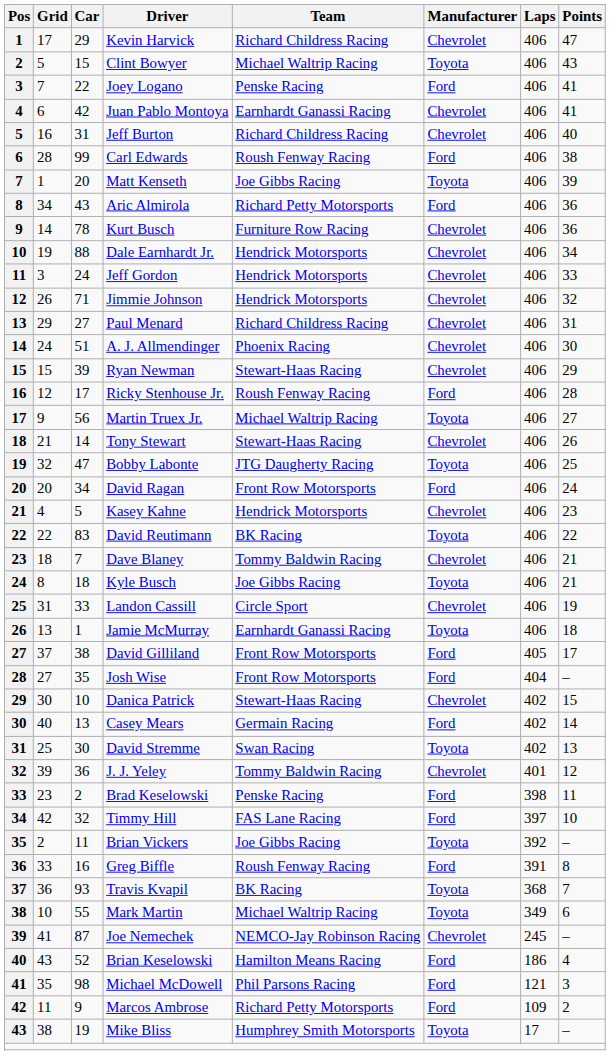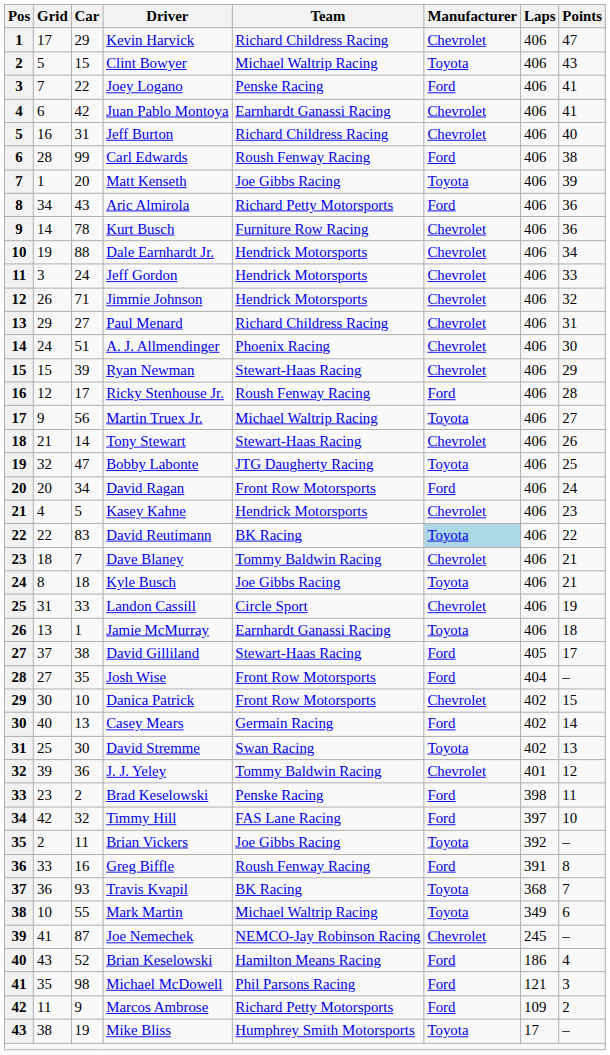 <table class="wikitable" border="1">
 <tr>
 <th>Pos</th>
 <th>Grid</th>
 <th>Car</th>
 <th>Driver</th>
 <th>Team</th>
 <th>Manufacturer</th>
 <th>Laps</th>
 <th>Points</th>
 </tr>
 <tr>
 <th>1</th>
 <td>17</td>
 <td>29</td>
 <td><a href='#'>Kevin Harvick</a></td>
 <td><a href='#'>Richard Childress Racing</a></td>
 <td><a href='#'>Chevrolet</a></td>
 <td>406</td>
 <td>47</td>
 </tr>
 <tr>
 <th>2</th>
 <td>5</td>
 <td>15</td>
 <td><a href='#'>Clint Bowyer</a></td>
 <td><a href='#'>Michael Waltrip Racing</a></td>
 <td><a href='#'>Toyota</a></td>
 <td>406</td>
 <td>43</td>
 </tr>
 <tr>
 <th>3</th>
 <td>7</td>
 <td>22</td>
 <td><a href='#'>Joey Logano</a></td>
 <td><a href='#'>Penske Racing</a></td>
 <td><a href='#'>Ford</a></td>
 <td>406</td>
 <td>41</td>
 </tr>
 <tr>
 <th>4</th>
 <td>6</td>
 <td>42</td>
 <td><a href='#'>Juan Pablo Montoya</a></td>
 <td><a href='#'>Earnhardt Ganassi Racing</a></td>
 <td><a href='#'>Chevrolet</a></td>
 <td>406</td>
 <td>41</td>
 </tr>
 <tr>
 <th>5</th>
 <td>16</td>
 <td>31</td>
 <td><a href='#'>Jeff Burton</a></td>
 <td><a href='#'>Richard Childress Racing</a></td>
 <td><a href='#'>Chevrolet</a></td>
 <td>406</td>
 <td>40</td>
 </tr>
 <tr>
 <th>6</th>
 <td>28</td>
 <td>99</td>
 <td><a href='#'>Carl Edwards</a></td>
 <td><a href='#'>Roush Fenway Racing</a></td>
 <td><a href='#'>Ford</a></td>
 <td>406</td>
 <td>38</td>
 </tr>
 <tr>
 <th>7</th>
 <td>1</td>
 <td>20</td>
 <td><a href='#'>Matt Kenseth</a></td>
 <td><a href='#'>Joe Gibbs Racing</a></td>
 <td><a href='#'>Toyota</a></td>
 <td>406</td>
 <td>39</td>
 </tr>
 <tr>
 <th>8</th>
 <td>34</td>
 <td>43</td>
 <td><a href='#'>Aric Almirola</a></td>
 <td><a href='#'>Richard Petty Motorsports</a></td>
 <td><a href='#'>Ford</a></td>
 <td>406</td>
 <td>36</td>
 </tr>
 <tr>
 <th>9</th>
 <td>14</td>
 <td>78</td>
 <td><a href='#'>Kurt Busch</a></td>
 <td><a href='#'>Furniture Row Racing</a></td>
 <td><a href='#'>Chevrolet</a></td>
 <td>406</td>
 <td>36</td>
 </tr>
 <tr>
 <th>10</th>
 <td>19</td>
 <td>88</td>
 <td><a href='#'>Dale Earnhardt Jr.</a></td>
 <td><a href='#'>Hendrick Motorsports</a></td>
 <td><a href='#'>Chevrolet</a></td>
 <td>406</td>
 <td>34</td>
 </tr>
 <tr>
 <th>11</th>
 <td>3</td>
 <td>24</td>
 <td><a href='#'>Jeff Gordon</a></td>
 <td><a href='#'>Hendrick Motorsports</a></td>
 <td><a href='#'>Chevrolet</a></td>
 <td>406</td>
 <td>33</td>
 </tr>
 <tr>
 <th>12</th>
 <td>26</td>
 <td>71</td>
 <td><a href='#'>Jimmie Johnson</a></td>
 <td><a href='#'>Hendrick Motorsports</a></td>
 <td><a href='#'>Chevrolet</a></td>
 <td>406</td>
 <td>32</td>
 </tr>
 <tr>
 <th>13</th>
 <td>29</td>
 <td>27</td>
 <td><a href='#'>Paul Menard</a></td>
 <td><a href='#'>Richard Childress Racing</a></td>
 <td><a href='#'>Chevrolet</a></td>
 <td>406</td>
 <td>31</td>
 </tr>
 <tr>
 <th>14</th>
 <td>24</td>
 <td>51</td>
 <td><a href='#'>A. J. Allmendinger</a></td>
 <td><a href='#'>Phoenix Racing</a></td>
 <td><a href='#'>Chevrolet</a></td>
 <td>406</td>
 <td>30</td>
 </tr>
 <tr>
 <th>15</th>
 <td>15</td>
 <td>39</td>
 <td><a href='#'>Ryan Newman</a></td>
 <td><a href='#'>Stewart-Haas Racing</a></td>
 <td><a href='#'>Chevrolet</a></td>
 <td>406</td>
 <td>29</td>
 </tr>
 <tr>
 <th>16</th>
 <td>12</td>
 <td>17</td>
 <td><a href='#'>Ricky Stenhouse Jr.</a></td>
 <td><a href='#'>Roush Fenway Racing</a></td>
 <td><a href='#'>Ford</a></td>
 <td>406</td>
 <td>28</td>
 </tr>
 <tr>
 <th>17</th>
 <td>9</td>
 <td>56</td>
 <td><a href='#'>Martin Truex Jr.</a></td>
 <td><a href='#'>Michael Waltrip Racing</a></td>
 <td><a href='#'>Toyota</a></td>
 <td>406</td>
 <td>27</td>
 </tr>
 <tr>
 <th>18</th>
 <td>21</td>
 <td>14</td>
 <td><a href='#'>Tony Stewart</a></td>
 <td><a href='#'>Stewart-Haas Racing</a></td>
 <td><a href='#'>Chevrolet</a></td>
 <td>406</td>
 <td>26</td>
 </tr>
 <tr>
 <th>19</th>
 <td>32</td>
 <td>47</td>
 <td><a href='#'>Bobby Labonte</a></td>
 <td><a href='#'>JTG Daugherty Racing</a></td>
 <td><a href='#'>Toyota</a></td>
 <td>406</td>
 <td>25</td>
 </tr>
 <tr>
 <th>20</th>
 <td>20</td>
 <td>34</td>
 <td><a href='#'>David Ragan</a></td>
 <td><a href='#'>Front Row Motorsports</a></td>
 <td><a href='#'>Ford</a></td>
 <td>406</td>
 <td>24</td>
 </tr>
 <tr>
 <th>21</th>
 <td>4</td>
 <td>5</td>
 <td><a href='#'>Kasey Kahne</a></td>
 <td><a href='#'>Hendrick Motorsports</a></td>
 <td><a href='#'>Chevrolet</a></td>
 <td>406</td>
 <td>23</td>
 </tr>
 <tr>
 <th>22</th>
 <td>22</td>
 <td>83</td>
 <td><a href='#'>David Reutimann</a></td>
 <td><a href='#'>BK Racing</a></td>
-<td><a href='#'>Toyota</a></td>
+<td style="background: lightblue;"><a href='#'>Toyota</a></td>
 <td>406</td>
 <td>22</td>
 </tr>
 <tr>
 <th>23</th>
 <td>18</td>
 <td>7</td>
 <td><a href='#'>Dave Blaney</a></td>
 <td><a href='#'>Tommy Baldwin Racing</a></td>
 <td><a href='#'>Chevrolet</a></td>
 <td>406</td>
 <td>21</td>
 </tr>
 <tr>
 <th>24</th>
 <td>8</td>
 <td>18</td>
 <td><a href='#'>Kyle Busch</a></td>
 <td><a href='#'>Joe Gibbs Racing</a></td>
 <td><a href='#'>Toyota</a></td>
 <td>406</td>
 <td>21</td>
 </tr>
 <tr>
 <th>25</th>
 <td>31</td>
 <td>33</td>
 <td><a href='#'>Landon Cassill</a></td>
 <td><a href='#'>Circle Sport</a></td>
 <td><a href='#'>Chevrolet</a></td>
 <td>406</td>
 <td>19</td>
 </tr>
 <tr>
 <th>26</th>
 <td>13</td>
 <td>1</td>
 <td><a href='#'>Jamie McMurray</a></td>
 <td><a href='#'>Earnhardt Ganassi Racing</a></td>
 <td><a href='#'>Toyota</a></td>
 <td>406</td>
 <td>18</td>
 </tr>
 <tr>
 <th>27</th>
 <td>37</td>
 <td>38</td>
 <td><a href='#'>David Gilliland</a></td>
-<td><a href='#'>Front Row Motorsports</a></td>
+<td><a href='#'>Stewart-Haas Racing</a></td>
 <td><a href='#'>Ford</a></td>
 <td>405</td>
 <td>17</td>
 </tr>
 <tr>
 <th>28</th>
 <td>27</td>
 <td>35</td>
 <td><a href='#'>Josh Wise</a></td>
 <td><a href='#'>Front Row Motorsports</a></td>
 <td><a href='#'>Ford</a></td>
 <td>404</td>
 <td>–</td>
 </tr>
 <tr>
 <th>29</th>
 <td>30</td>
 <td>10</td>
 <td><a href='#'>Danica Patrick</a></td>
-<td><a href='#'>Stewart-Haas Racing</a></td>
+<td><a href='#'>Front Row Motorsports</a></td>
 <td><a href='#'>Chevrolet</a></td>
 <td>402</td>
 <td>15</td>
 </tr>
 <tr>
 <th>30</th>
 <td>40</td>
 <td>13</td>
 <td><a href='#'>Casey Mears</a></td>
 <td><a href='#'>Germain Racing</a></td>
 <td><a href='#'>Ford</a></td>
 <td>402</td>
 <td>14</td>
 </tr>
 <tr>
 <th>31</th>
 <td>25</td>
 <td>30</td>
 <td><a href='#'>David Stremme</a></td>
 <td><a href='#'>Swan Racing</a></td>
 <td><a href='#'>Toyota</a></td>
 <td>402</td>
 <td>13</td>
 </tr>
 <tr>
 <th>32</th>
 <td>39</td>
 <td>36</td>
 <td><a href='#'>J. J. Yeley</a></td>
 <td><a href='#'>Tommy Baldwin Racing</a></td>
 <td><a href='#'>Chevrolet</a></td>
 <td>401</td>
 <td>12</td>
 </tr>
 <tr>
 <th>33</th>
 <td>23</td>
 <td>2</td>
 <td><a href='#'>Brad Keselowski</a></td>
 <td><a href='#'>Penske Racing</a></td>
 <td><a href='#'>Ford</a></td>
 <td>398</td>
 <td>11</td>
 </tr>
 <tr>
 <th>34</th>
 <td>42</td>
 <td>32</td>
 <td><a href='#'>Timmy Hill</a></td>
 <td><a href='#'>FAS Lane Racing</a></td>
 <td><a href='#'>Ford</a></td>
 <td>397</td>
 <td>10</td>
 </tr>
 <tr>
 <th>35</th>
 <td>2</td>
 <td>11</td>
 <td><a href='#'>Brian Vickers</a></td>
 <td><a href='#'>Joe Gibbs Racing</a></td>
 <td><a href='#'>Toyota</a></td>
 <td>392</td>
 <td>–</td>
 </tr>
 <tr>
 <th>36</th>
 <td>33</td>
 <td>16</td>
 <td><a href='#'>Greg Biffle</a></td>
 <td><a href='#'>Roush Fenway Racing</a></td>
 <td><a href='#'>Ford</a></td>
 <td>391</td>
 <td>8</td>
 </tr>
 <tr>
 <th>37</th>
 <td>36</td>
 <td>93</td>
 <td><a href='#'>Travis Kvapil</a></td>
 <td><a href='#'>BK Racing</a></td>
 <td><a href='#'>Toyota</a></td>
 <td>368</td>
 <td>7</td>
 </tr>
 <tr>
 <th>38</th>
 <td>10</td>
 <td>55</td>
 <td><a href='#'>Mark Martin</a></td>
 <td><a href='#'>Michael Waltrip Racing</a></td>
 <td><a href='#'>Toyota</a></td>
 <td>349</td>
 <td>6</td>
 </tr>
 <tr>
 <th>39</th>
 <td>41</td>
 <td>87</td>
 <td><a href='#'>Joe Nemechek</a></td>
 <td><a href='#'>NEMCO-Jay Robinson Racing</a></td>
 <td><a href='#'>Chevrolet</a></td>
 <td>245</td>
 <td>–</td>
 </tr>
 <tr>
 <th>40</th>
 <td>43</td>
 <td>52</td>
 <td><a href='#'>Brian Keselowski</a></td>
 <td><a href='#'>Hamilton Means Racing</a></td>
 <td><a href='#'>Ford</a></td>
 <td>186</td>
 <td>4</td>
 </tr>
 <tr>
 <th>41</th>
 <td>35</td>
 <td>98</td>
 <td><a href='#'>Michael McDowell</a></td>
 <td><a href='#'>Phil Parsons Racing</a></td>
 <td><a href='#'>Ford</a></td>
 <td>121</td>
 <td>3</td>
 </tr>
 <tr>
 <th>42</th>
 <td>11</td>
 <td>9</td>
 <td><a href='#'>Marcos Ambrose</a></td>
 <td><a href='#'>Richard Petty Motorsports</a></td>
 <td><a href='#'>Ford</a></td>
 <td>109</td>
 <td>2</td>
 </tr>
 <tr>
 <th>43</th>
 <td>38</td>
 <td>19</td>
 <td><a href='#'>Mike Bliss</a></td>
 <td><a href='#'>Humphrey Smith Motorsports</a></td>
 <td><a href='#'>Toyota</a></td>
 <td>17</td>
 <td>–</td>
 </tr>
 <tr class="sortbottom">
 <td colspan="9"></td>
 </tr>
 </table>
